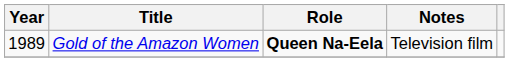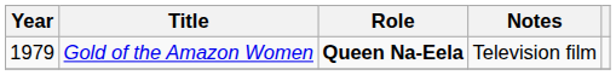 <table class="wikitable">
 <tr>
 <th>Year</th>
 <th>Title</th>
 <th>Role</th>
 <th class="unsortable">Notes</th>
 <th class="unsortable"></th>
 </tr>
 <tr>
-<td>1989</td>
+<td>1979</td>
 <td><em><a href='#'>Gold of the Amazon Women</a></em></td>
 <td><strong>Queen Na-Eela</strong></td>
 <td>Television film</td>
 <td></td>
 </tr>
 <tr>
 </tr>
 </table>
